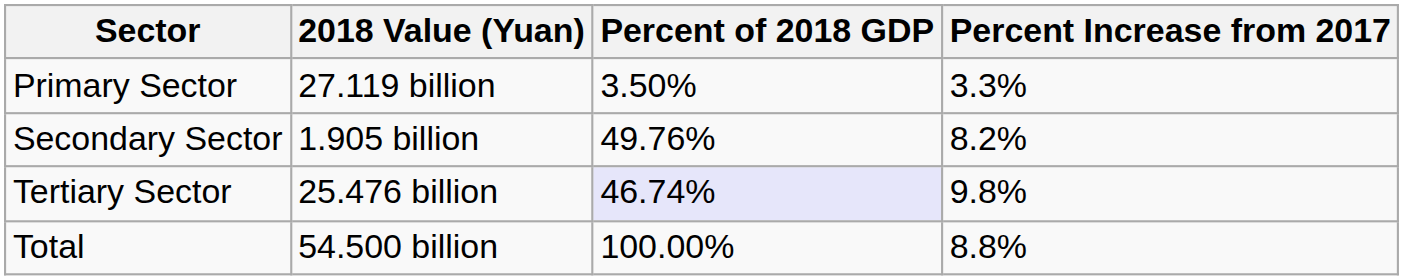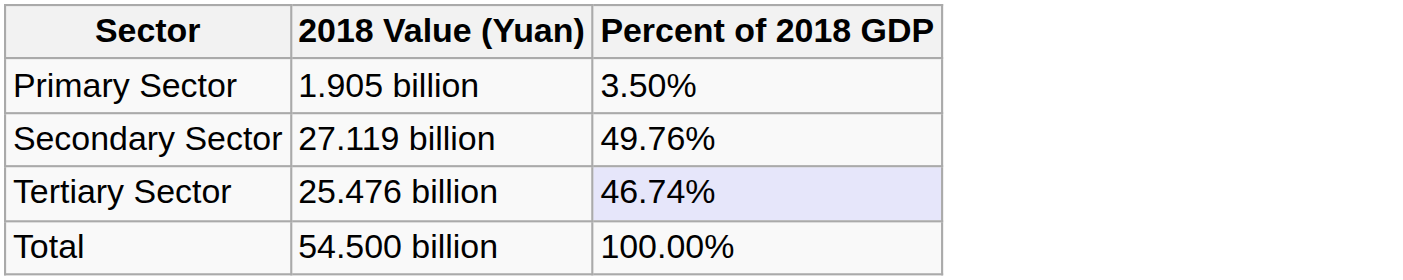 <table class="wikitable sortable">
 <tr>
 <th>Sector</th>
 <th>2018 Value (Yuan)</th>
 <th>Percent of 2018 GDP</th>
-<th>Percent Increase from 2017</th>
 </tr>
 <tr>
 <td>Primary Sector</td>
-<td>27.119 billion</td>
+<td>1.905 billion</td>
 <td>3.50%</td>
-<td>3.3%</td>
 </tr>
 <tr>
 <td>Secondary Sector</td>
-<td>1.905 billion</td>
+<td>27.119 billion</td>
 <td>49.76%</td>
-<td>8.2%</td>
 </tr>
 <tr>
 <td>Tertiary Sector</td>
 <td>25.476 billion</td>
 <td style="background: lavender;">46.74%</td>
-<td>9.8%</td>
 </tr>
 <tr>
 <td>Total</td>
 <td>54.500 billion</td>
 <td>100.00%</td>
-<td>8.8%</td>
 </tr>
 </table>
